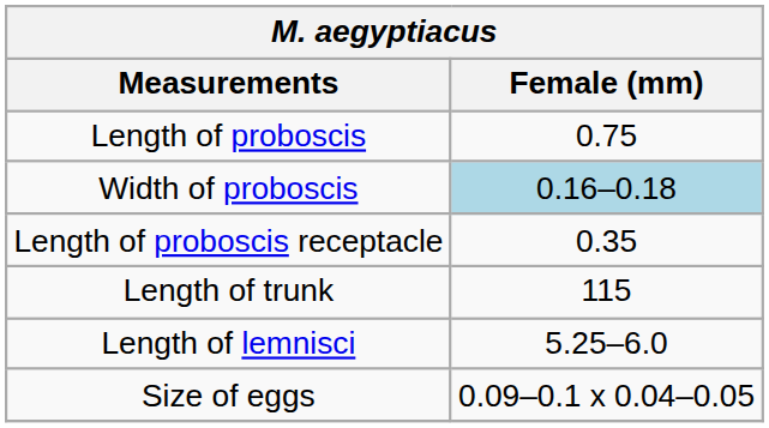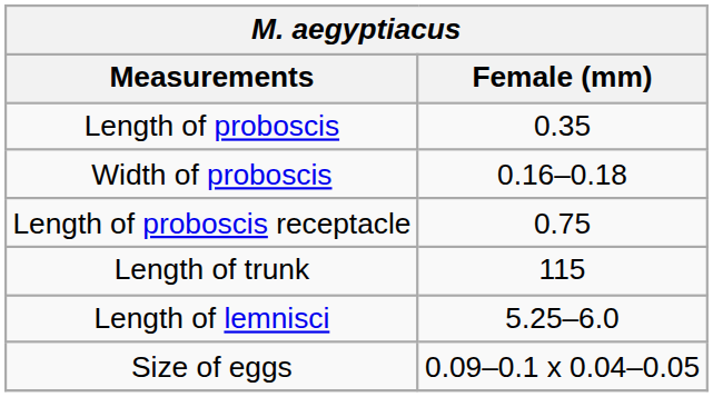 <table class="wikitable floatright" style="text-align: center; font-size: 75%;">
 <tr>
 <th colspan="3"><em>M. aegyptiacus</em></th>
 </tr>
 <tr>
 <th>Measurements</th>
 <th>Female (mm)</th>
 </tr>
 <tr>
 <td>Length of <a href='#'>proboscis</a></td>
-<td>0.75</td>
+<td>0.35</td>
 </tr>
 <tr>
 <td>Width of <a href='#'>proboscis</a></td>
-<td style="background: lightblue;">0.16–0.18</td>
+<td>0.16–0.18</td>
 </tr>
 <tr>
 <td>Length of <a href='#'>proboscis</a> receptacle</td>
-<td>0.35</td>
+<td>0.75</td>
 </tr>
 <tr>
 <td>Length of trunk</td>
 <td>115</td>
 </tr>
 <tr>
 <td>Length of <a href='#'>lemnisci</a></td>
 <td>5.25–6.0</td>
 </tr>
 <tr>
 <td>Size of eggs</td>
 <td colspan="2">0.09–0.1 x 0.04–0.05</td>
 </tr>
 <tr>
 </tr>
 </table>
